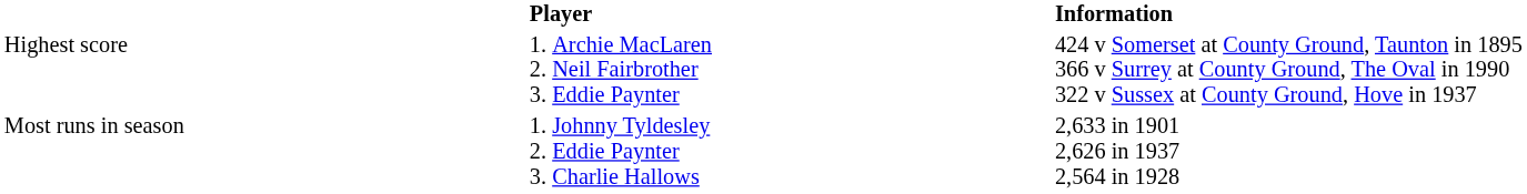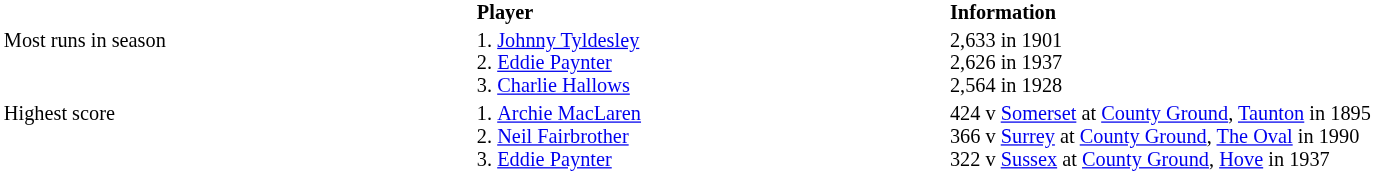 <table width=100%>
 <tr>
 <th align=left width=15%></th>
 <th align=left width=15%>Player</th>
 <th align=left width=50%>Information</th>
 </tr>
 <tr>
+<td align=left valign=top>Most runs in season</td>
+<td align=left>1. <a href='#'>Johnny Tyldesley</a><br>2. <a href='#'>Eddie Paynter</a><br>3. <a href='#'>Charlie Hallows</a></td>
+<td align=left>2,633 in 1901<br>2,626 in 1937<br>2,564 in 1928</td>
+</tr>
+<tr>
 <td align=left valign=top>Highest score</td>
 <td align=left>1. <a href='#'>Archie MacLaren</a><br>2. <a href='#'>Neil Fairbrother</a><br>3. <a href='#'>Eddie Paynter</a></td>
 <td align=left>424 v <a href='#'>Somerset</a> at <a href='#'>County Ground</a>, <a href='#'>Taunton</a> in 1895<br>366 v <a href='#'>Surrey</a> at <a href='#'>County Ground</a>, <a href='#'>The Oval</a> in 1990<br>322 v <a href='#'>Sussex</a> at <a href='#'>County Ground</a>, <a href='#'>Hove</a> in 1937</td>
 </tr>
-<tr>
-<td align=left valign=top>Most runs in season</td>
-<td align=left>1. <a href='#'>Johnny Tyldesley</a><br>2. <a href='#'>Eddie Paynter</a><br>3. <a href='#'>Charlie Hallows</a></td>
-<td align=left>2,633 in 1901<br>2,626 in 1937<br>2,564 in 1928</td>
-</tr>
 </table>
